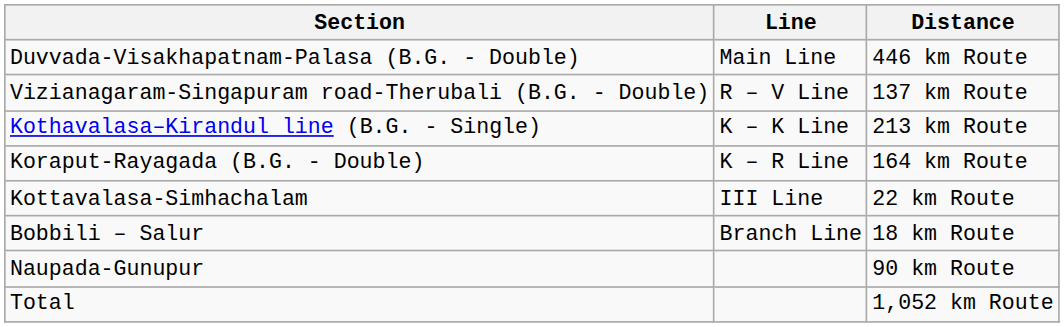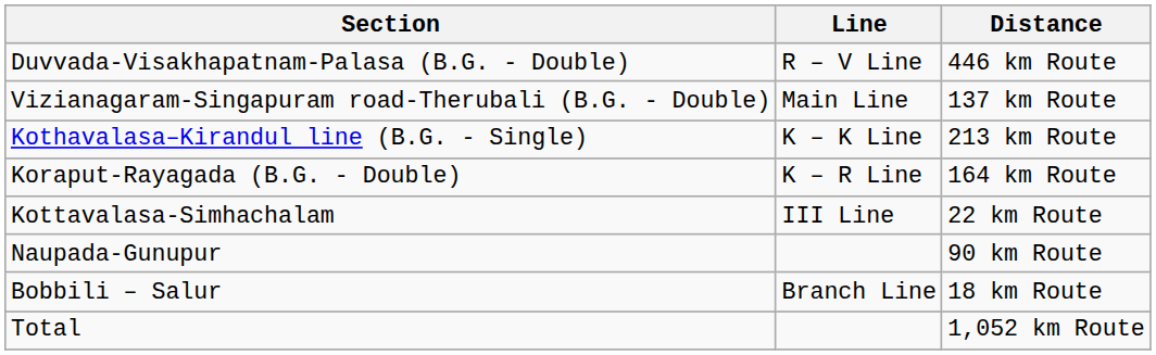 <table class="wikitable">
 <tr>
 <th>Section</th>
 <th>Line</th>
 <th>Distance</th>
 </tr>
 <tr>
 <td>Duvvada-Visakhapatnam-Palasa (B.G. - Double)</td>
-<td>Main Line</td>
+<td>R – V Line</td>
 <td>446 km Route</td>
 </tr>
 <tr>
 <td>Vizianagaram-Singapuram road-Therubali (B.G. - Double)</td>
-<td>R – V Line</td>
+<td>Main Line</td>
 <td>137 km Route</td>
 </tr>
 <tr>
 <td><a href='#'>Kothavalasa–Kirandul line</a> (B.G. - Single)</td>
 <td>K – K Line</td>
 <td>213 km Route</td>
 </tr>
 <tr>
 <td>Koraput-Rayagada (B.G. - Double)</td>
 <td>K – R Line</td>
 <td>164 km Route</td>
 </tr>
 <tr>
 <td>Kottavalasa-Simhachalam</td>
 <td>III Line</td>
 <td>22 km Route</td>
 </tr>
 <tr>
+<td>Naupada-Gunupur</td>
+<td></td>
+<td>90 km Route</td>
+</tr>
+<tr>
 <td>Bobbili – Salur</td>
 <td>Branch Line</td>
 <td>18 km Route</td>
-</tr>
-<tr>
-<td>Naupada-Gunupur</td>
-<td></td>
-<td>90 km Route</td>
 </tr>
 <tr>
 <td>Total</td>
 <td></td>
 <td>1,052 km Route</td>
 </tr>
 </table>
